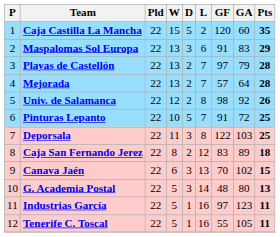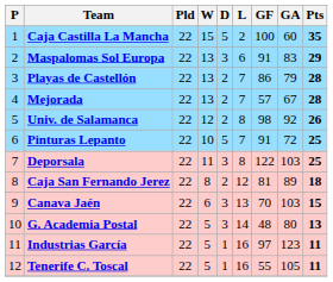 <table class="wikitable sortable" style="text-align: center;">
 <tr>
 <th align="center">P</th>
 <th align="center">Team</th>
 <th align="center">Pld</th>
 <th align="center">W</th>
 <th align="center">D</th>
 <th align="center">L</th>
 <th align="center">GF</th>
 <th align="center">GA</th>
 <th align="center">Pts</th>
 </tr>
 <tr ! style="background:#97DEFF;">
 <td>1</td>
 <td align="left"><strong><a href='#'>Caja Castilla La Mancha</a></strong></td>
 <td>22</td>
 <td>15</td>
 <td>5</td>
 <td>2</td>
-<td>120</td>
+<td>100</td>
 <td>60</td>
 <td><strong>35</strong></td>
 </tr>
 <tr ! style="background:#97DEFF;">
 <td>2</td>
 <td align="left"><strong><a href='#'>Maspalomas Sol Europa</a></strong></td>
 <td>22</td>
 <td>13</td>
 <td>3</td>
 <td>6</td>
 <td>91</td>
 <td>83</td>
 <td><strong>29</strong></td>
 </tr>
 <tr ! style="background:#97DEFF;">
 <td>3</td>
 <td align="left"><strong><a href='#'>Playas de Castellón</a></strong></td>
 <td>22</td>
 <td>13</td>
 <td>2</td>
 <td>7</td>
-<td>97</td>
+<td>86</td>
 <td>79</td>
 <td><strong>28</strong></td>
 </tr>
 <tr ! style="background:#97DEFF;">
 <td>4</td>
 <td align="left"><strong><a href='#'>Mejorada</a></strong></td>
 <td>22</td>
 <td>13</td>
 <td>2</td>
 <td>7</td>
 <td>57</td>
-<td>64</td>
+<td>67</td>
 <td><strong>28</strong></td>
 </tr>
 <tr ! style="background:#97DEFF;">
 <td>5</td>
 <td align="left"><strong><a href='#'>Univ. de Salamanca</a></strong></td>
 <td>22</td>
 <td>12</td>
 <td>2</td>
 <td>8</td>
 <td>98</td>
 <td>92</td>
 <td><strong>26</strong></td>
 </tr>
 <tr ! style="background:#97DEFF;">
 <td>6</td>
 <td align="left"><strong><a href='#'>Pinturas Lepanto</a></strong></td>
 <td>22</td>
 <td>10</td>
 <td>5</td>
 <td>7</td>
 <td>91</td>
 <td>72</td>
 <td><strong>25</strong></td>
 </tr>
 <tr ! style="background:#FFCCCC;">
 <td>7</td>
 <td align="left"><strong><a href='#'>Deporsala</a></strong></td>
 <td>22</td>
 <td>11</td>
 <td>3</td>
 <td>8</td>
 <td>122</td>
 <td>103</td>
 <td><strong>25</strong></td>
 </tr>
 <tr ! style="background:#FFCCCC;">
 <td>8</td>
 <td align="left"><strong><a href='#'>Caja San Fernando Jerez</a></strong></td>
 <td>22</td>
 <td>8</td>
 <td>2</td>
 <td>12</td>
-<td>83</td>
+<td>81</td>
 <td>89</td>
 <td><strong>18</strong></td>
 </tr>
 <tr ! style="background:#FFCCCC;">
 <td>9</td>
 <td align="left"><strong><a href='#'>Canava Jaén</a></strong></td>
 <td>22</td>
 <td>6</td>
 <td>3</td>
 <td>13</td>
 <td>70</td>
-<td>102</td>
+<td>103</td>
 <td><strong>15</strong></td>
 </tr>
 <tr ! style="background:#FFCCCC;">
 <td>10</td>
 <td align="left"><strong><a href='#'>G. Academia Postal</a></strong></td>
 <td>22</td>
 <td>5</td>
 <td>3</td>
 <td>14</td>
 <td>48</td>
 <td>80</td>
 <td><strong>13</strong></td>
 </tr>
 <tr ! style="background:#FFCCCC;">
 <td>11</td>
 <td align="left"><strong><a href='#'>Industrias García</a></strong></td>
 <td>22</td>
 <td>5</td>
 <td>1</td>
 <td>16</td>
 <td>97</td>
 <td>123</td>
 <td><strong>11</strong></td>
 </tr>
 <tr ! style="background:#FFCCCC;">
 <td>12</td>
 <td align="left"><strong><a href='#'>Tenerife C. Toscal</a></strong></td>
 <td>22</td>
 <td>5</td>
 <td>1</td>
 <td>16</td>
 <td>55</td>
 <td>105</td>
 <td><strong>11</strong></td>
 </tr>
 <tr>
 </tr>
 </table>
